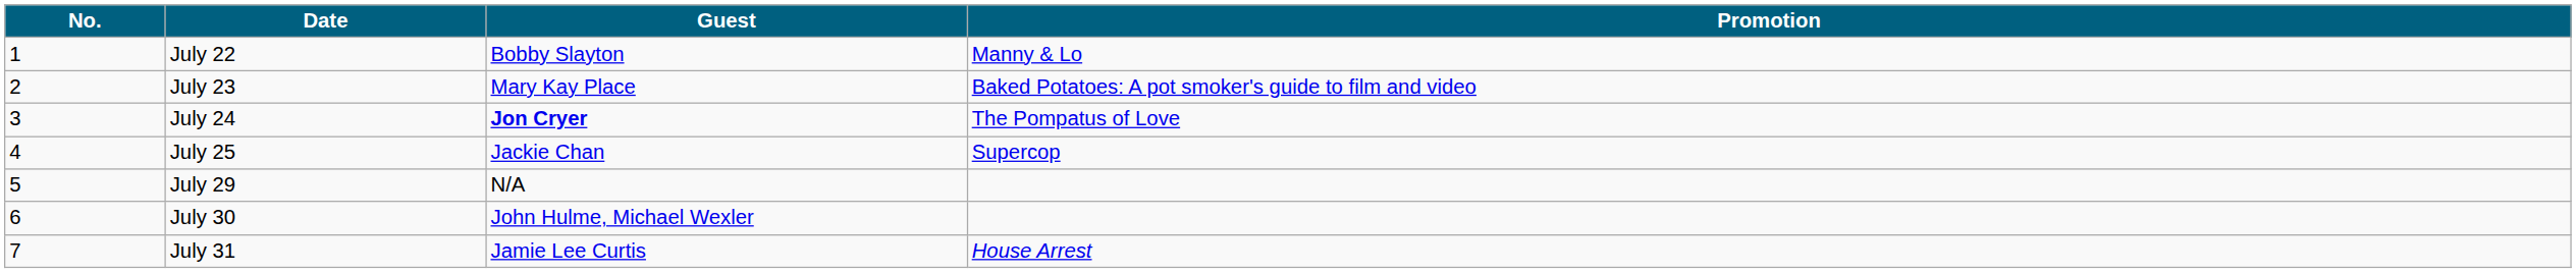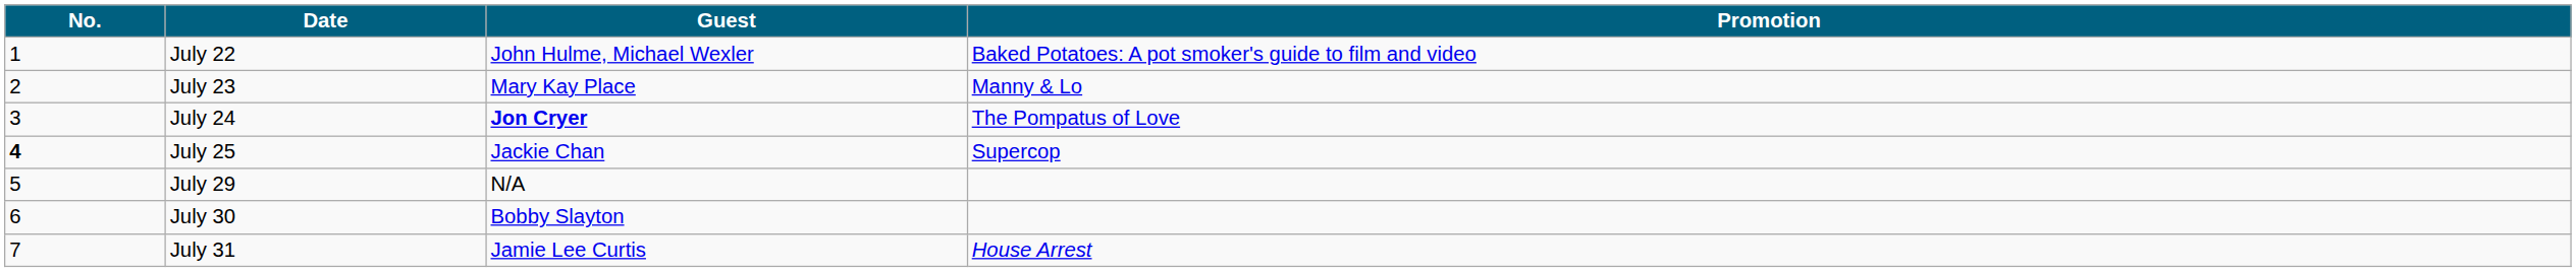 <table class="wikitable" width="100%">
 <tr>
 <th width="5%" style="background:#006080; color:#FFFFFF"><abbr>No.</abbr></th>
 <th width="10%" style="background:#006080; color:#FFFFFF">Date</th>
 <th width="15%" style="background:#006080; color:#FFFFFF">Guest</th>
 <th width="50%" style="background:#006080; color:#FFFFFF">Promotion</th>
 </tr>
 <tr>
 <td>1</td>
 <td>July 22</td>
-<td><a href='#'>Bobby Slayton</a></td>
-<td><a href='#'>Manny & Lo</a></td>
+<td><a href='#'>John Hulme, Michael Wexler</a></td>
+<td><a href='#'>Baked Potatoes: A pot smoker's guide to film and video</a></td>
 </tr>
 <tr>
 <td>2</td>
 <td>July 23</td>
 <td><a href='#'>Mary Kay Place</a></td>
-<td><a href='#'>Baked Potatoes: A pot smoker's guide to film and video</a></td>
+<td><a href='#'>Manny & Lo</a></td>
 </tr>
 <tr>
 <td>3</td>
 <td>July 24</td>
 <td><strong><a href='#'>Jon Cryer</a></strong></td>
 <td><a href='#'>The Pompatus of Love</a></td>
 </tr>
 <tr>
-<td>4</td>
+<td><strong>4</strong></td>
 <td>July 25</td>
 <td><a href='#'>Jackie Chan</a></td>
 <td><a href='#'>Supercop</a></td>
 </tr>
 <tr>
 <td>5</td>
 <td>July 29</td>
 <td>N/A</td>
 <td></td>
 </tr>
 <tr>
 <td>6</td>
 <td>July 30</td>
-<td><a href='#'>John Hulme, Michael Wexler</a></td>
+<td><a href='#'>Bobby Slayton</a></td>
 <td></td>
 </tr>
 <tr>
 <td>7</td>
 <td>July 31</td>
 <td><a href='#'>Jamie Lee Curtis</a></td>
 <td><em><a href='#'>House Arrest</a></em></td>
 </tr>
 </table>
